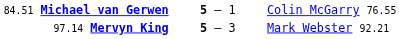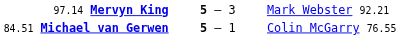 <table style="text-align:center">
 <tr>
 <th width=223></th>
 <th width=100></th>
 <th width=223></th>
 </tr>
 <tr>
+<td align=right><small>97.14</small> <strong><a href='#'>Mervyn King</a></strong> </td>
+<td><strong>5</strong> – 3</td>
+<td align=left> <a href='#'>Mark Webster</a> <small>92.21</small></td>
+</tr>
+<tr>
 <td align=right><small>84.51</small> <strong><a href='#'>Michael van Gerwen</a></strong> </td>
 <td><strong>5</strong> – 1</td>
 <td align=left> <a href='#'>Colin McGarry</a> <small>76.55</small></td>
 </tr>
-<tr>
-<td align=right><small>97.14</small> <strong><a href='#'>Mervyn King</a></strong> </td>
-<td><strong>5</strong> – 3</td>
-<td align=left> <a href='#'>Mark Webster</a> <small>92.21</small></td>
-</tr>
 </table>
